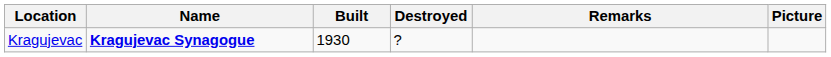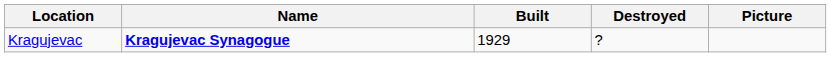 <table class="wikitable sortable" width="100%">
 <tr>
 <th width="10%">Location</th>
 <th width="30%">Name</th>
 <th width="10%">Built</th>
 <th width="10%">Destroyed</th>
-<th width="40%" class="unsortable">Remarks</th>
 <th width="10%" class="unsortable">Picture</th>
 </tr>
 <tr>
 <td><a href='#'>Kragujevac</a></td>
 <td><strong><a href='#'>Kragujevac Synagogue</a></strong></td>
-<td>1930</td>
+<td>1929</td>
 <td>?</td>
-<td></td>
 <td></td>
 </tr>
 </table>
